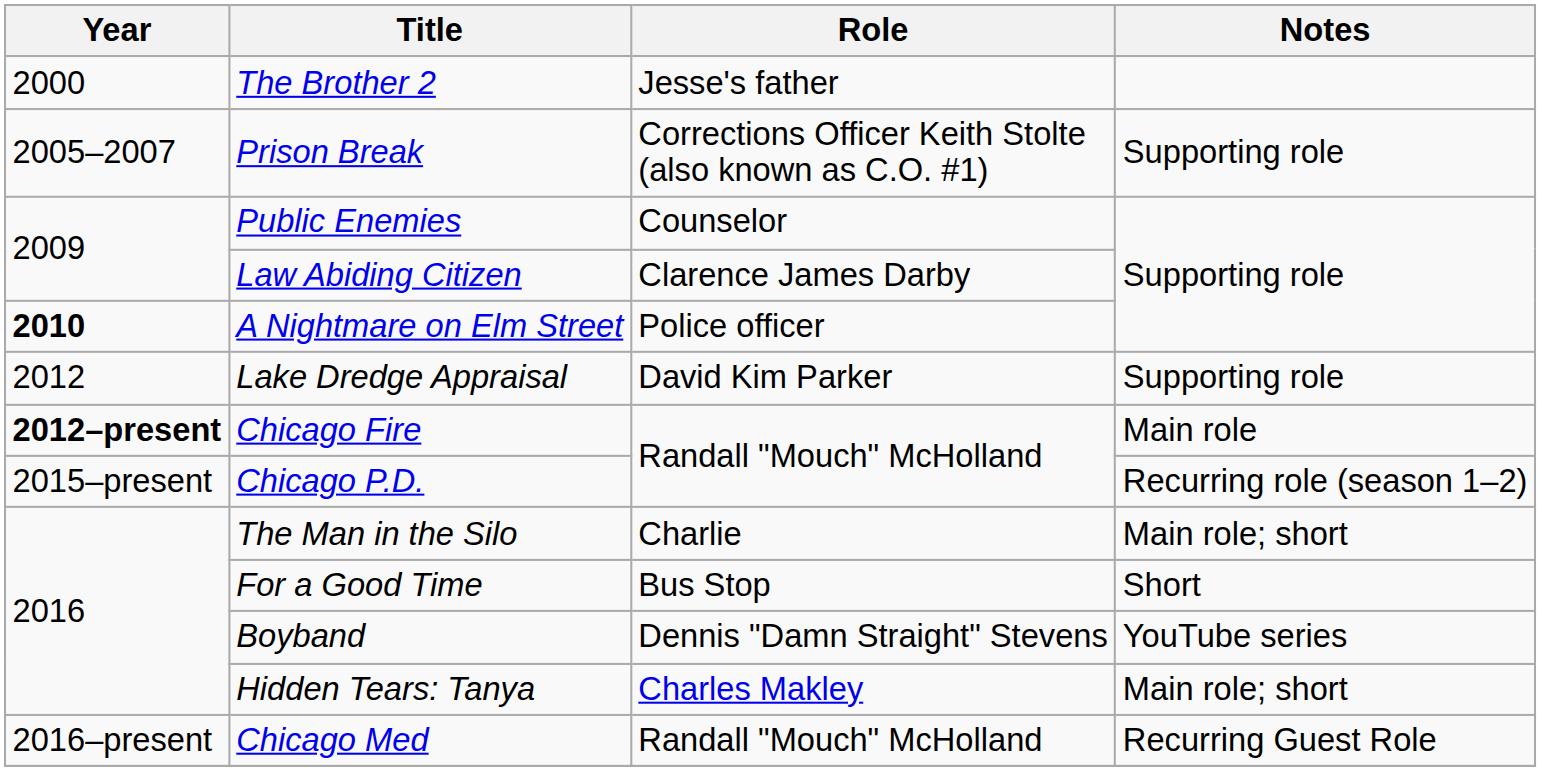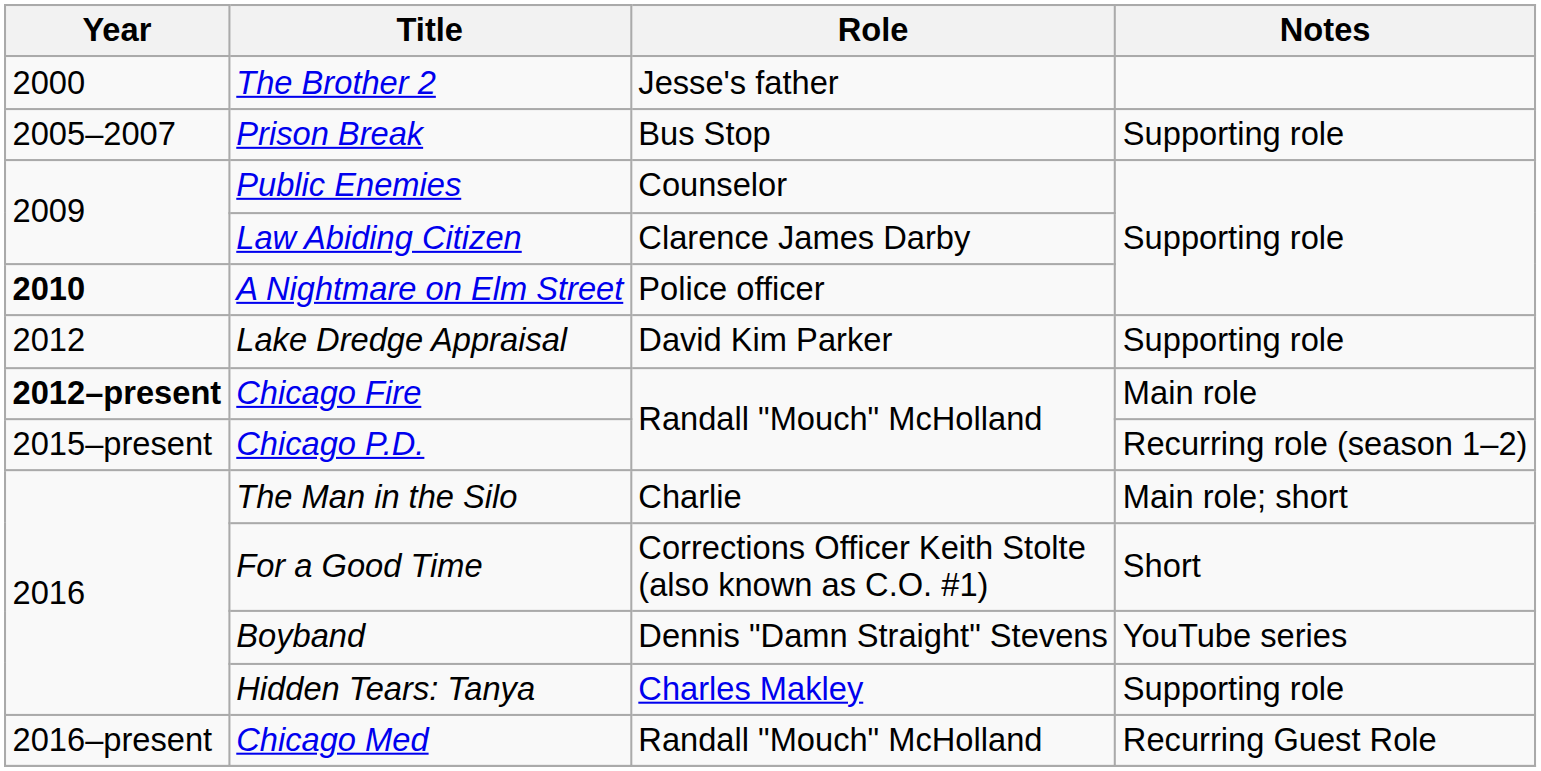 <table class="wikitable sortable">
 <tr>
 <th>Year</th>
 <th>Title</th>
 <th>Role</th>
 <th class="unsortable">Notes</th>
 </tr>
 <tr>
 <td>2000</td>
 <td><em><a href='#'>The Brother 2</a></em></td>
 <td>Jesse's father</td>
 <td></td>
 </tr>
 <tr>
 <td>2005–2007</td>
 <td><em><a href='#'>Prison Break</a></em></td>
-<td>Corrections Officer Keith Stolte<br>(also known as C.O. #1)</td>
+<td>Bus Stop</td>
 <td>Supporting role</td>
 </tr>
 <tr>
 <td rowspan=2>2009</td>
 <td><em><a href='#'>Public Enemies</a></em></td>
 <td>Counselor</td>
 <td rowspan=3>Supporting role</td>
 </tr>
 <tr>
 <td><em><a href='#'>Law Abiding Citizen</a></em></td>
 <td>Clarence James Darby</td>
 </tr>
 <tr>
 <td><strong>2010</strong></td>
 <td><em><a href='#'>A Nightmare on Elm Street</a></em></td>
 <td>Police officer</td>
 </tr>
 <tr>
 <td>2012</td>
 <td><em>Lake Dredge Appraisal</em></td>
 <td>David Kim Parker</td>
 <td>Supporting role</td>
 </tr>
 <tr>
 <td><strong>2012–present</strong></td>
 <td><em><a href='#'>Chicago Fire</a></em></td>
 <td rowspan=2>Randall "Mouch" McHolland</td>
 <td>Main role</td>
 </tr>
 <tr>
 <td>2015–present</td>
 <td><em><a href='#'>Chicago P.D.</a></em></td>
 <td>Recurring role (season 1–2)</td>
 </tr>
 <tr>
 <td rowspan=4>2016</td>
 <td><em>The Man in the Silo</em></td>
 <td>Charlie</td>
 <td>Main role; short</td>
 </tr>
 <tr>
 <td><em>For a Good Time</em></td>
-<td>Bus Stop</td>
+<td>Corrections Officer Keith Stolte<br>(also known as C.O. #1)</td>
 <td>Short</td>
 </tr>
 <tr>
 <td><em>Boyband</em></td>
 <td>Dennis "Damn Straight" Stevens</td>
 <td>YouTube series</td>
 </tr>
 <tr>
 <td><em>Hidden Tears: Tanya</em></td>
 <td><a href='#'>Charles Makley</a></td>
-<td>Main role; short</td>
+<td>Supporting role</td>
 </tr>
 <tr>
 <td>2016–present</td>
 <td><em><a href='#'>Chicago Med</a></em></td>
 <td>Randall "Mouch" McHolland</td>
 <td>Recurring Guest Role</td>
 </tr>
 <tr>
 </tr>
 </table>
